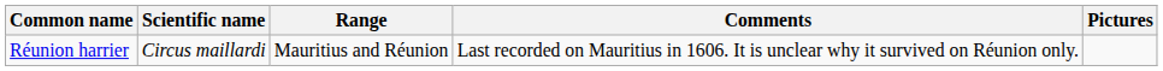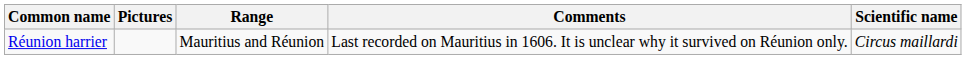 <table class="wikitable sortable">
 <tr>
 <th>Common name</th>
-<th>Scientific name</th>
+<th class="unsortable">Pictures</th>
 <th>Range</th>
 <th class="unsortable">Comments</th>
-<th class="unsortable">Pictures</th>
+<th>Scientific name</th>
 </tr>
 <tr>
 <td><a href='#'>Réunion harrier</a></td>
-<td><em>Circus maillardi</em></td>
+<td></td>
 <td>Mauritius and Réunion</td>
 <td>Last recorded on Mauritius in 1606. It is unclear why it survived on Réunion only.</td>
-<td></td>
+<td><em>Circus maillardi</em></td>
 </tr>
 </table>
